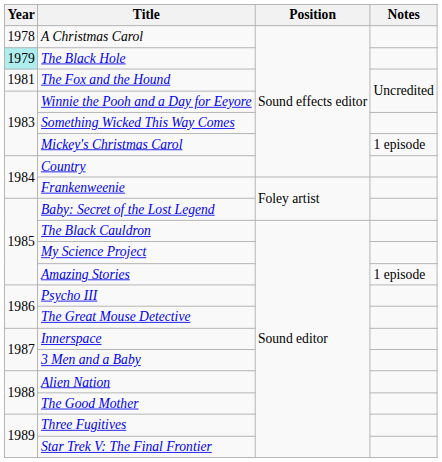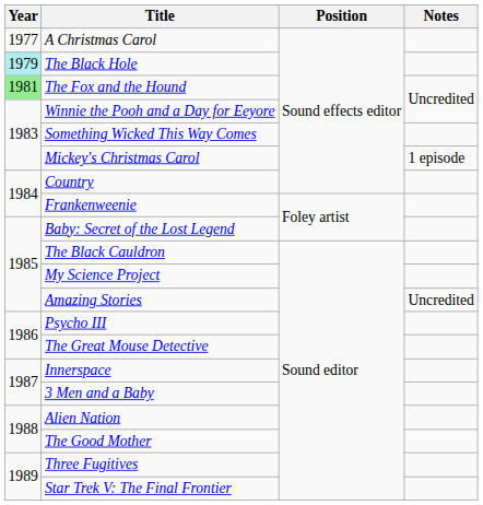 <table class="wikitable sortable">
 <tr>
 <th>Year</th>
 <th>Title</th>
 <th>Position</th>
 <th class="unsortable">Notes</th>
 </tr>
 <tr>
-<td>1978</td>
+<td>1977</td>
 <td><em>A Christmas Carol</em></td>
 <td rowspan="7">Sound effects editor</td>
 <td></td>
 </tr>
 <tr>
 <td style="background: paleturquoise;">1979</td>
 <td><em><a href='#'>The Black Hole</a></em></td>
 <td></td>
 </tr>
 <tr>
-<td>1981</td>
+<td style="background: lightgreen;">1981</td>
 <td><em><a href='#'>The Fox and the Hound</a></em></td>
 <td rowspan="2">Uncredited</td>
 </tr>
 <tr>
 <td rowspan="3">1983</td>
 <td><em><a href='#'>Winnie the Pooh and a Day for Eeyore</a></em></td>
 </tr>
 <tr>
 <td><em><a href='#'>Something Wicked This Way Comes</a></em></td>
 <td></td>
 </tr>
 <tr>
 <td><em><a href='#'>Mickey's Christmas Carol</a></em></td>
 <td>1 episode</td>
 </tr>
 <tr>
 <td rowspan="2">1984</td>
 <td><em><a href='#'>Country</a></em></td>
 <td></td>
 </tr>
 <tr>
 <td><em><a href='#'>Frankenweenie</a></em></td>
 <td rowspan="2">Foley artist</td>
 <td></td>
 </tr>
 <tr>
 <td rowspan="4">1985</td>
 <td><em><a href='#'>Baby: Secret of the Lost Legend</a></em></td>
 <td></td>
 </tr>
 <tr>
 <td><em><a href='#'>The Black Cauldron</a></em></td>
 <td rowspan="11">Sound editor</td>
 <td></td>
 </tr>
 <tr>
 <td><em><a href='#'>My Science Project</a></em></td>
 <td></td>
 </tr>
 <tr>
 <td><em><a href='#'>Amazing Stories</a></em></td>
-<td>1 episode</td>
+<td>Uncredited</td>
 </tr>
 <tr>
 <td rowspan="2">1986</td>
 <td><em><a href='#'>Psycho III</a></em></td>
 <td></td>
 </tr>
 <tr>
 <td><em><a href='#'>The Great Mouse Detective</a></em></td>
 <td></td>
 </tr>
 <tr>
 <td rowspan="2">1987</td>
 <td><em><a href='#'>Innerspace</a></em></td>
 <td></td>
 </tr>
 <tr>
 <td><em><a href='#'>3 Men and a Baby</a></em></td>
 <td></td>
 </tr>
 <tr>
 <td rowspan="2">1988</td>
 <td><em><a href='#'>Alien Nation</a></em></td>
 <td></td>
 </tr>
 <tr>
 <td><em><a href='#'>The Good Mother</a></em></td>
 <td></td>
 </tr>
 <tr>
 <td rowspan="2">1989</td>
 <td><em><a href='#'>Three Fugitives</a></em></td>
 <td></td>
 </tr>
 <tr>
 <td><em><a href='#'>Star Trek V: The Final Frontier</a></em></td>
 <td></td>
 </tr>
 </table>
